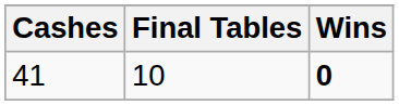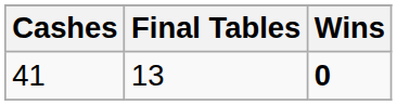 <table class="wikitable">
 <tr>
 </tr>
 <tr>
 <th>Cashes</th>
 <th>Final Tables</th>
 <th>Wins</th>
 </tr>
 <tr>
 <td>41</td>
-<td>10</td>
+<td>13</td>
 <td><strong>0</strong></td>
 </tr>
 </table>
